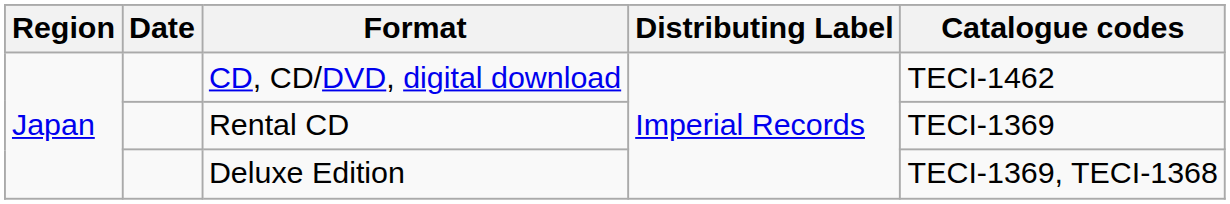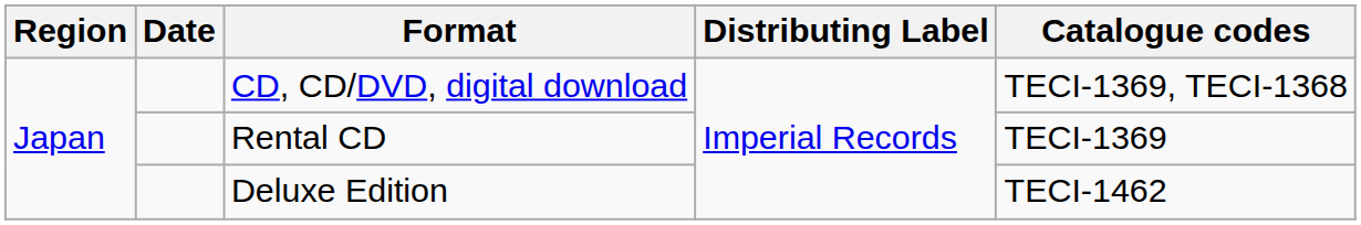 <table class="wikitable">
 <tr>
 <th>Region</th>
 <th>Date</th>
 <th>Format</th>
 <th>Distributing Label</th>
 <th>Catalogue codes</th>
 </tr>
 <tr>
 <td rowspan=3><a href='#'>Japan</a></td>
 <td></td>
 <td><a href='#'>CD</a>, CD/<a href='#'>DVD</a>, <a href='#'>digital download</a></td>
 <td rowspan=3><a href='#'>Imperial Records</a></td>
-<td>TECI-1462</td>
+<td>TECI-1369, TECI-1368</td>
 </tr>
 <tr>
 <td></td>
 <td>Rental CD</td>
 <td>TECI-1369</td>
 </tr>
 <tr>
 <td></td>
 <td>Deluxe Edition</td>
-<td>TECI-1369, TECI-1368</td>
+<td>TECI-1462</td>
 </tr>
 </table>
